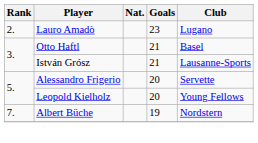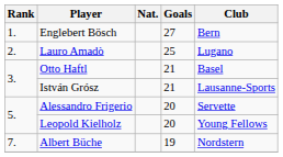 <table class="wikitable sortable">
 <tr>
 <th>Rank</th>
 <th>Player</th>
 <th>Nat.</th>
 <th>Goals</th>
 <th>Club</th>
 </tr>
 <tr>
+<td>1.</td>
+<td>Englebert Bösch</td>
+<td></td>
+<td>27</td>
+<td><a href='#'>Bern</a></td>
+</tr>
+<tr>
 <td>2.</td>
 <td><a href='#'>Lauro Amadò</a></td>
 <td></td>
-<td>23</td>
+<td>25</td>
 <td><a href='#'>Lugano</a></td>
 </tr>
 <tr>
 <td rowspan=2>3.</td>
 <td><a href='#'>Otto Haftl</a></td>
 <td></td>
 <td>21</td>
 <td><a href='#'>Basel</a></td>
 </tr>
 <tr>
 <td>István Grósz</td>
 <td></td>
 <td>21</td>
 <td><a href='#'>Lausanne-Sports</a></td>
 </tr>
 <tr>
 <td rowspan=2>5.</td>
 <td><a href='#'>Alessandro Frigerio</a></td>
 <td></td>
 <td>20</td>
 <td><a href='#'>Servette</a></td>
 </tr>
 <tr>
 <td><a href='#'>Leopold Kielholz</a></td>
 <td></td>
 <td>20</td>
 <td><a href='#'>Young Fellows</a></td>
 </tr>
 <tr>
 <td>7.</td>
 <td><a href='#'>Albert Büche</a></td>
 <td></td>
 <td>19</td>
 <td><a href='#'>Nordstern</a></td>
 </tr>
 <tr>
 </tr>
 </table>
